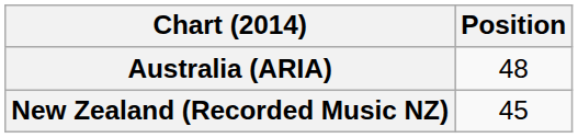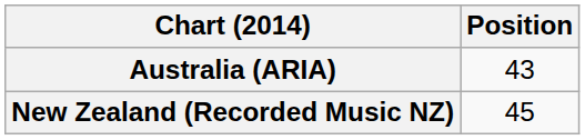 <table class="wikitable plainrowheaders sortable" style="text-align:center">
 <tr>
 <th scope="col">Chart (2014)</th>
 <th scope="col">Position</th>
 </tr>
 <tr>
 <th scope="row">Australia (ARIA)</th>
-<td>48</td>
+<td>43</td>
 </tr>
 <tr>
 <th scope="row">New Zealand (Recorded Music NZ)</th>
 <td>45</td>
 </tr>
 </table>
